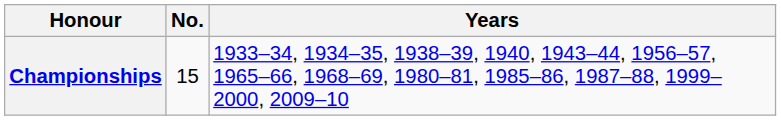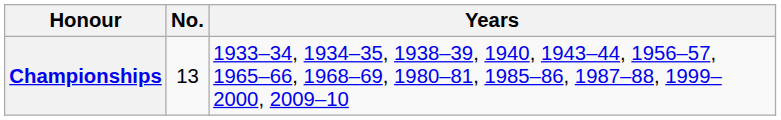 <table class="wikitable plainrowheaders">
 <tr>
 <th scope=col>Honour</th>
 <th scope=col>No.</th>
 <th scope=col>Years</th>
 </tr>
 <tr>
 <th scope=row><a href='#'>Championships</a></th>
-<td align=center>15</td>
+<td align=center>13</td>
 <td><a href='#'>1933–34</a>, <a href='#'>1934–35</a>, <a href='#'>1938–39</a>, <a href='#'>1940</a>, <a href='#'>1943–44</a>, <a href='#'>1956–57</a>, <a href='#'>1965–66</a>, <a href='#'>1968–69</a>, <a href='#'>1980–81</a>, <a href='#'>1985–86</a>, <a href='#'>1987–88</a>, <a href='#'>1999–2000</a>, <a href='#'>2009–10</a></td>
 </tr>
 </table>
